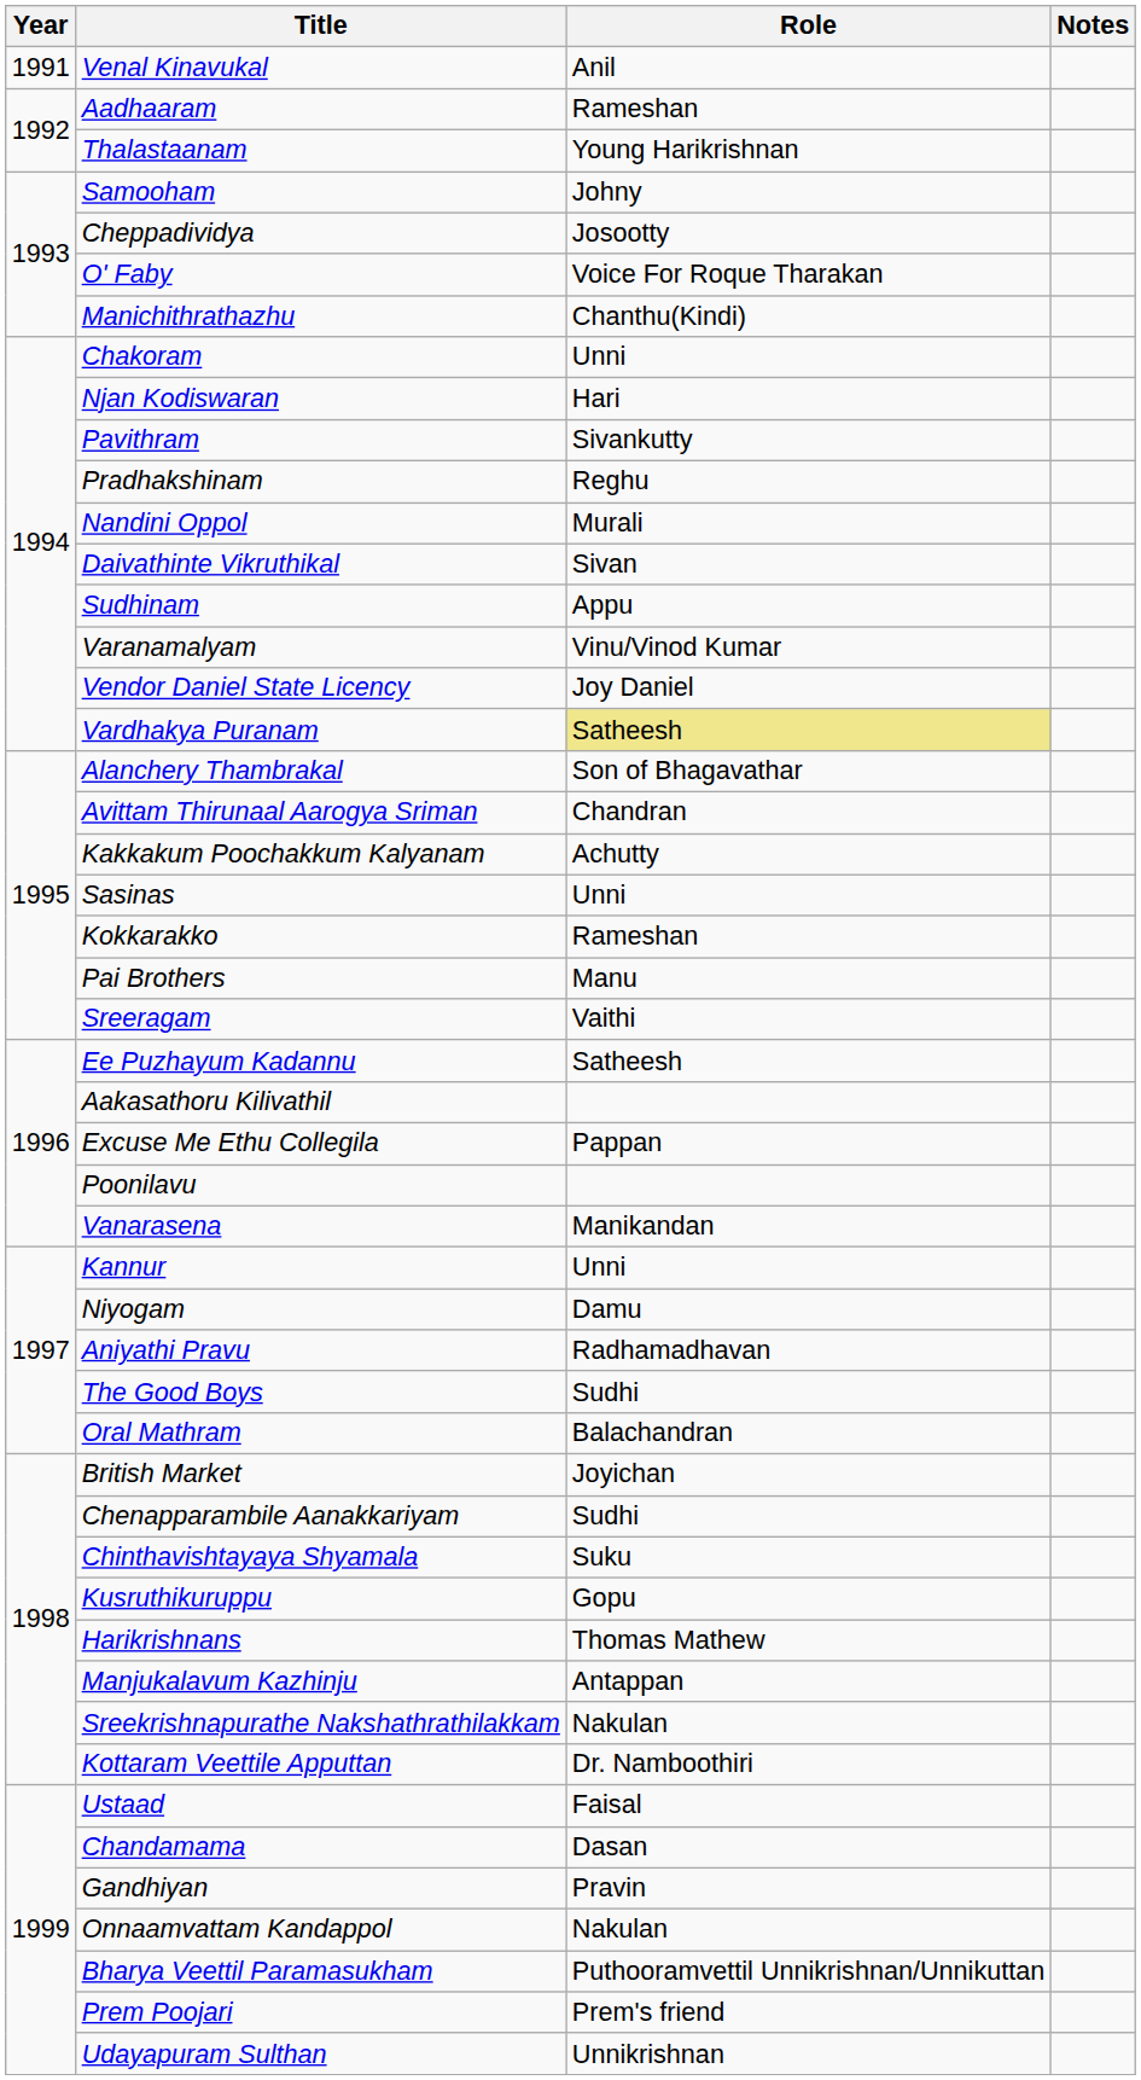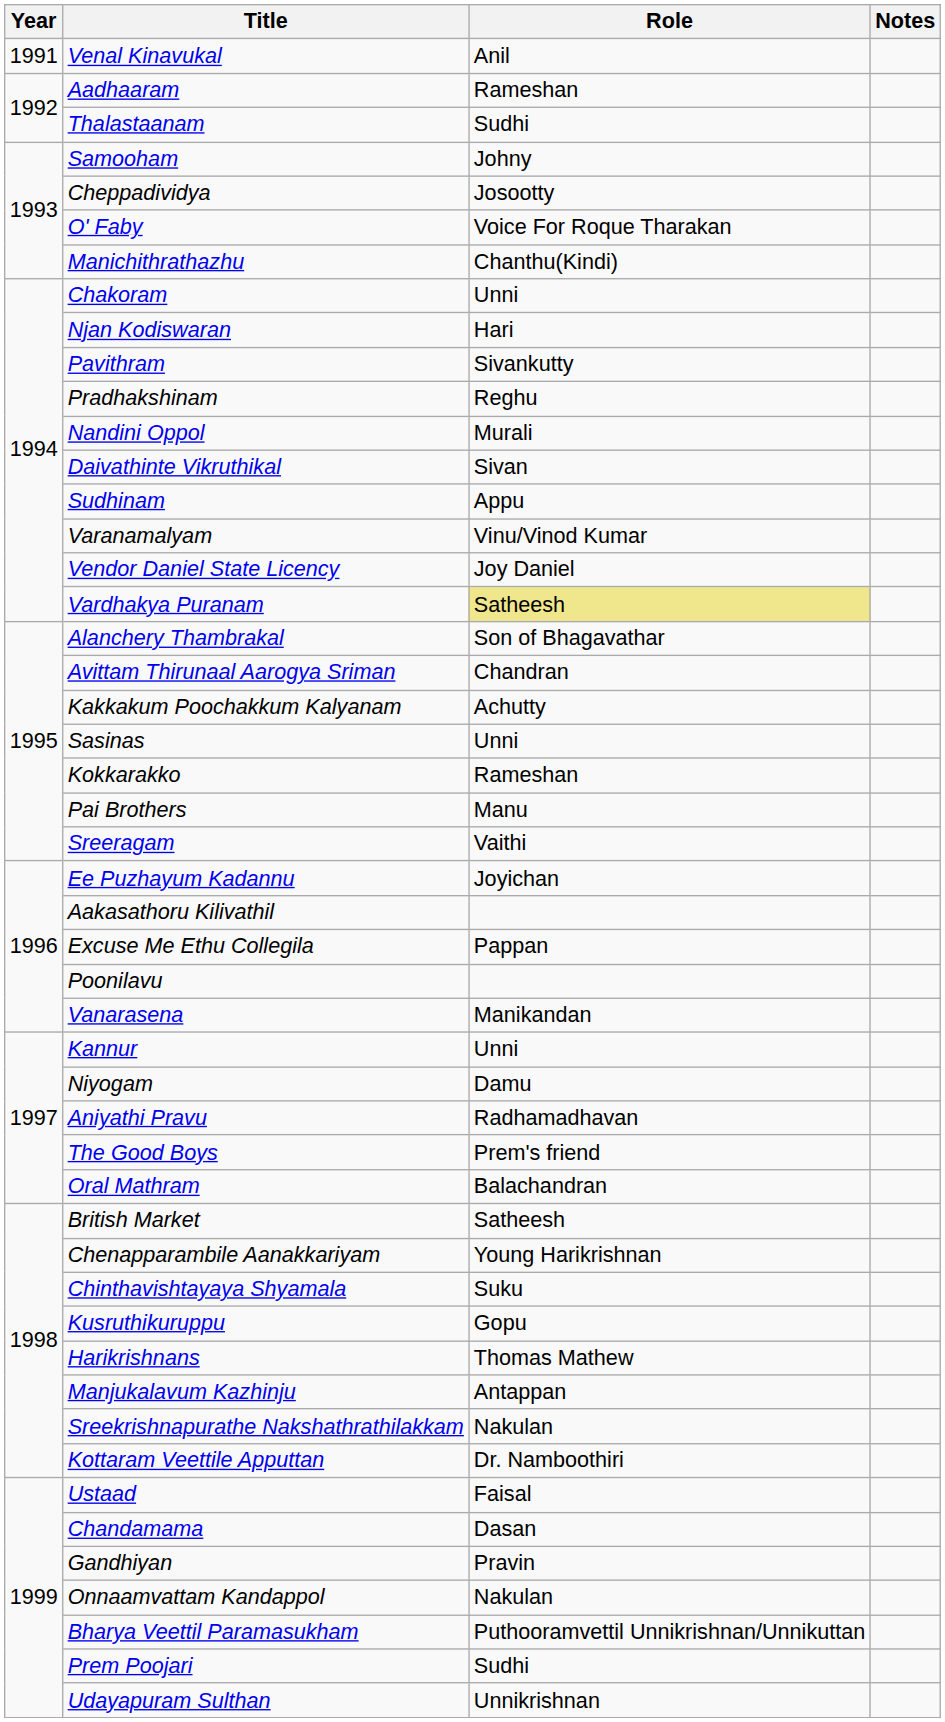 <table class="wikitable sortable">
 <tr>
 <th>Year</th>
 <th>Title</th>
 <th>Role</th>
 <th class="unsortable">Notes</th>
 </tr>
 <tr>
 <td>1991</td>
 <td><em><a href='#'>Venal Kinavukal</a></em></td>
 <td>Anil</td>
 <td></td>
 </tr>
 <tr>
 <td rowspan=2>1992</td>
 <td><em><a href='#'>Aadhaaram</a></em></td>
 <td>Rameshan</td>
 <td></td>
 </tr>
 <tr>
 <td><em><a href='#'>Thalastaanam</a></em></td>
-<td>Young Harikrishnan</td>
+<td>Sudhi</td>
 <td></td>
 </tr>
 <tr>
 <td rowspan=4>1993</td>
 <td><em><a href='#'>Samooham</a></em></td>
 <td>Johny</td>
 <td></td>
 </tr>
 <tr>
 <td><em>Cheppadividya</em></td>
 <td>Josootty</td>
 <td></td>
 </tr>
 <tr>
 <td><em><a href='#'>O' Faby</a></em></td>
 <td>Voice For Roque Tharakan</td>
 <td></td>
 </tr>
 <tr>
 <td><em><a href='#'>Manichithrathazhu</a></em></td>
 <td>Chanthu(Kindi)</td>
 <td></td>
 </tr>
 <tr>
 <td rowspan=10>1994</td>
 <td><em><a href='#'>Chakoram</a></em></td>
 <td>Unni</td>
 <td></td>
 </tr>
 <tr>
 <td><em><a href='#'>Njan Kodiswaran</a></em></td>
 <td>Hari</td>
 <td></td>
 </tr>
 <tr>
 <td><em><a href='#'>Pavithram</a></em></td>
 <td>Sivankutty</td>
 <td></td>
 </tr>
 <tr>
 <td><em>Pradhakshinam</em></td>
 <td>Reghu</td>
 <td></td>
 </tr>
 <tr>
 <td><em><a href='#'>Nandini Oppol</a></em></td>
 <td>Murali</td>
 <td></td>
 </tr>
 <tr>
 <td><em><a href='#'>Daivathinte Vikruthikal</a></em></td>
 <td>Sivan</td>
 <td></td>
 </tr>
 <tr>
 <td><em><a href='#'>Sudhinam</a></em></td>
 <td>Appu</td>
 <td></td>
 </tr>
 <tr>
 <td><em>Varanamalyam</em></td>
 <td>Vinu/Vinod Kumar</td>
 <td></td>
 </tr>
 <tr>
 <td><em><a href='#'>Vendor Daniel State Licency</a></em></td>
 <td>Joy Daniel</td>
 <td></td>
 </tr>
 <tr>
 <td><em><a href='#'>Vardhakya Puranam</a></em></td>
 <td style="background: khaki;">Satheesh</td>
 <td></td>
 </tr>
 <tr>
 <td rowspan=7>1995</td>
 <td><em><a href='#'>Alanchery Thambrakal</a></em></td>
 <td>Son of Bhagavathar</td>
 <td></td>
 </tr>
 <tr>
 <td><em><a href='#'>Avittam Thirunaal Aarogya Sriman</a></em></td>
 <td>Chandran</td>
 <td></td>
 </tr>
 <tr>
 <td><em>Kakkakum Poochakkum Kalyanam</em></td>
 <td>Achutty</td>
 <td></td>
 </tr>
 <tr>
 <td><em>Sasinas</em></td>
 <td>Unni</td>
 <td></td>
 </tr>
 <tr>
 <td><em>Kokkarakko</em></td>
 <td>Rameshan</td>
 <td></td>
 </tr>
 <tr>
 <td><em>Pai Brothers</em></td>
 <td>Manu</td>
 <td></td>
 </tr>
 <tr>
 <td><em><a href='#'>Sreeragam</a></em></td>
 <td>Vaithi</td>
 <td></td>
 </tr>
 <tr>
 <td rowspan=5>1996</td>
 <td><em><a href='#'>Ee Puzhayum Kadannu</a></em></td>
-<td>Satheesh</td>
+<td>Joyichan</td>
 <td></td>
 </tr>
 <tr>
 <td><em>Aakasathoru Kilivathil</em></td>
 <td></td>
 <td></td>
 </tr>
 <tr>
 <td><em>Excuse Me Ethu Collegila</em></td>
 <td>Pappan</td>
 <td></td>
 </tr>
 <tr>
 <td><em>Poonilavu</em></td>
 <td></td>
 <td></td>
 </tr>
 <tr>
 <td><em><a href='#'>Vanarasena</a></em></td>
 <td>Manikandan</td>
 <td></td>
 </tr>
 <tr>
 <td rowspan=5>1997</td>
 <td><em><a href='#'>Kannur</a></em></td>
 <td>Unni</td>
 <td></td>
 </tr>
 <tr>
 <td><em>Niyogam</em></td>
 <td>Damu</td>
 <td></td>
 </tr>
 <tr>
 <td><em><a href='#'>Aniyathi Pravu</a></em></td>
 <td>Radhamadhavan</td>
 <td></td>
 </tr>
 <tr>
 <td><em><a href='#'>The Good Boys</a></em></td>
-<td>Sudhi</td>
+<td>Prem's friend</td>
 <td></td>
 </tr>
 <tr>
 <td><em><a href='#'>Oral Mathram</a></em></td>
 <td>Balachandran</td>
 <td></td>
 </tr>
 <tr>
 <td rowspan=8>1998</td>
 <td><em>British Market</em></td>
-<td>Joyichan</td>
+<td>Satheesh</td>
 <td></td>
 </tr>
 <tr>
 <td><em>Chenapparambile Aanakkariyam</em></td>
-<td>Sudhi</td>
+<td>Young Harikrishnan</td>
 <td></td>
 </tr>
 <tr>
 <td><em><a href='#'>Chinthavishtayaya Shyamala</a></em></td>
 <td>Suku</td>
 <td></td>
 </tr>
 <tr>
 <td><em><a href='#'>Kusruthikuruppu</a></em></td>
 <td>Gopu</td>
 <td></td>
 </tr>
 <tr>
 <td><em><a href='#'>Harikrishnans</a></em></td>
 <td>Thomas Mathew</td>
 <td></td>
 </tr>
 <tr>
 <td><em><a href='#'>Manjukalavum Kazhinju</a></em></td>
 <td>Antappan</td>
 <td></td>
 </tr>
 <tr>
 <td><em><a href='#'>Sreekrishnapurathe Nakshathrathilakkam</a></em></td>
 <td>Nakulan</td>
 <td></td>
 </tr>
 <tr>
 <td><em><a href='#'>Kottaram Veettile Apputtan</a></em></td>
 <td>Dr. Namboothiri</td>
 <td></td>
 </tr>
 <tr>
 <td rowspan=7>1999</td>
 <td><em><a href='#'>Ustaad</a></em></td>
 <td>Faisal</td>
 <td></td>
 </tr>
 <tr>
 <td><em><a href='#'>Chandamama</a></em></td>
 <td>Dasan</td>
 <td></td>
 </tr>
 <tr>
 <td><em>Gandhiyan</em></td>
 <td>Pravin</td>
 <td></td>
 </tr>
 <tr>
 <td><em>Onnaamvattam Kandappol</em></td>
 <td>Nakulan</td>
 <td></td>
 </tr>
 <tr>
 <td><em><a href='#'>Bharya Veettil Paramasukham</a></em></td>
 <td>Puthooramvettil Unnikrishnan/Unnikuttan</td>
 <td></td>
 </tr>
 <tr>
 <td><em><a href='#'>Prem Poojari</a></em></td>
-<td>Prem's friend</td>
+<td>Sudhi</td>
 <td></td>
 </tr>
 <tr>
 <td><em><a href='#'>Udayapuram Sulthan</a></em></td>
 <td>Unnikrishnan</td>
 <td></td>
 </tr>
 <tr>
 </tr>
 </table>
